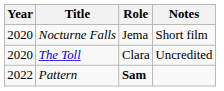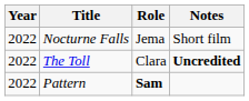 <table class="wikitable sortable">
 <tr>
 <th>Year</th>
 <th>Title</th>
 <th>Role</th>
 <th>Notes</th>
 </tr>
 <tr>
-<td>2020</td>
+<td>2022</td>
 <td><em>Nocturne Falls</em></td>
 <td>Jema</td>
 <td>Short film</td>
 </tr>
 <tr>
-<td>2020</td>
+<td>2022</td>
 <td><em><a href='#'>The Toll</a></em></td>
 <td>Clara</td>
-<td>Uncredited</td>
+<td><strong>Uncredited</strong></td>
 </tr>
 <tr>
 <td>2022</td>
 <td><em>Pattern</em></td>
 <td><strong>Sam</strong></td>
 <td></td>
 </tr>
 </table>
